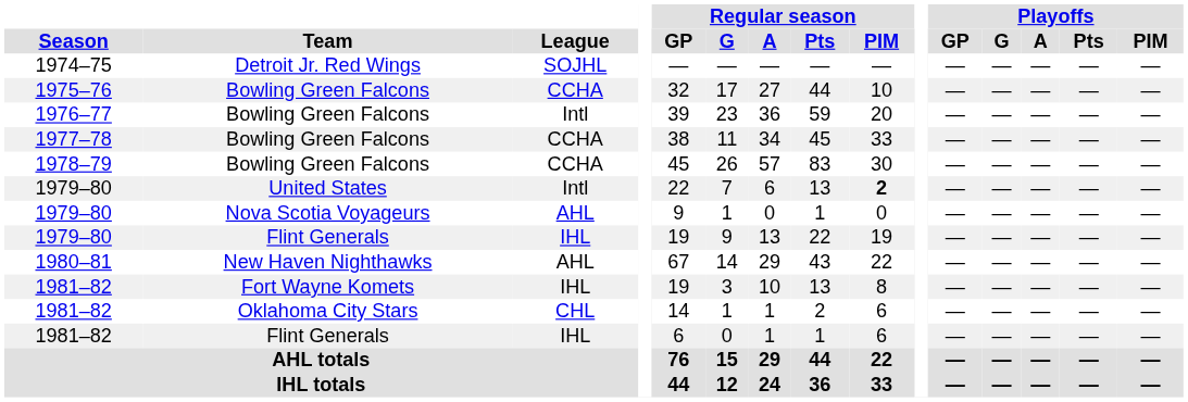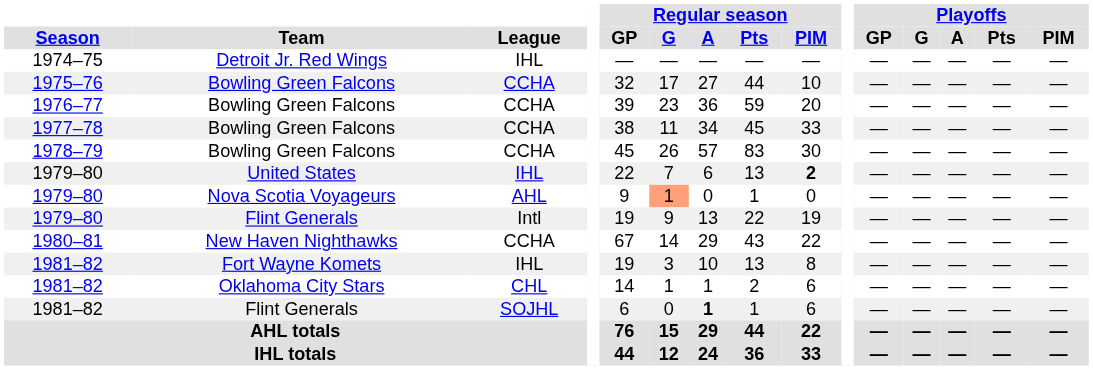 <table border="0" cellpadding="1" cellspacing="0" style="text-align:center; width:60em">
 <tr bgcolor="#e0e0e0">
 <th colspan="3" bgcolor="#ffffff"> </th>
 <th rowspan="99" bgcolor="#ffffff"> </th>
 <th colspan="5"><a href='#'>Regular season</a></th>
 <th rowspan="99" bgcolor="#ffffff"> </th>
 <th colspan="5"><a href='#'>Playoffs</a></th>
 </tr>
 <tr bgcolor="#e0e0e0">
 <th><a href='#'>Season</a></th>
 <th>Team</th>
 <th>League</th>
 <th>GP</th>
 <th><a href='#'>G</a></th>
 <th><a href='#'>A</a></th>
 <th><a href='#'>Pts</a></th>
 <th><a href='#'>PIM</a></th>
 <th>GP</th>
 <th>G</th>
 <th>A</th>
 <th>Pts</th>
 <th>PIM</th>
 </tr>
 <tr>
 <td>1974–75</td>
 <td><a href='#'>Detroit Jr. Red Wings</a></td>
-<td><a href='#'>SOJHL</a></td>
+<td>IHL</td>
 <td>—</td>
 <td>—</td>
 <td>—</td>
 <td>—</td>
 <td>—</td>
 <td>—</td>
 <td>—</td>
 <td>—</td>
 <td>—</td>
 <td>—</td>
 </tr>
 <tr bgcolor="#f0f0f0">
 <td><a href='#'>1975–76</a></td>
 <td><a href='#'>Bowling Green Falcons</a></td>
 <td><a href='#'>CCHA</a></td>
 <td>32</td>
 <td>17</td>
 <td>27</td>
 <td>44</td>
 <td>10</td>
 <td>—</td>
 <td>—</td>
 <td>—</td>
 <td>—</td>
 <td>—</td>
 </tr>
 <tr>
 <td><a href='#'>1976–77</a></td>
 <td>Bowling Green Falcons</td>
-<td>Intl</td>
+<td>CCHA</td>
 <td>39</td>
 <td>23</td>
 <td>36</td>
 <td>59</td>
 <td>20</td>
 <td>—</td>
 <td>—</td>
 <td>—</td>
 <td>—</td>
 <td>—</td>
 </tr>
 <tr bgcolor="#f0f0f0">
 <td><a href='#'>1977–78</a></td>
 <td>Bowling Green Falcons</td>
 <td>CCHA</td>
 <td>38</td>
 <td>11</td>
 <td>34</td>
 <td>45</td>
 <td>33</td>
 <td>—</td>
 <td>—</td>
 <td>—</td>
 <td>—</td>
 <td>—</td>
 </tr>
 <tr>
 <td><a href='#'>1978–79</a></td>
 <td>Bowling Green Falcons</td>
 <td>CCHA</td>
 <td>45</td>
 <td>26</td>
 <td>57</td>
 <td>83</td>
 <td>30</td>
 <td>—</td>
 <td>—</td>
 <td>—</td>
 <td>—</td>
 <td>—</td>
 </tr>
 <tr bgcolor="#f0f0f0">
 <td>1979–80</td>
 <td><a href='#'>United States</a></td>
-<td>Intl</td>
+<td><a href='#'>IHL</a></td>
 <td>22</td>
 <td>7</td>
 <td>6</td>
 <td>13</td>
 <td><strong>2</strong></td>
 <td>—</td>
 <td>—</td>
 <td>—</td>
 <td>—</td>
 <td>—</td>
 </tr>
 <tr>
 <td><a href='#'>1979–80</a></td>
 <td><a href='#'>Nova Scotia Voyageurs</a></td>
 <td><a href='#'>AHL</a></td>
 <td>9</td>
-<td>1</td>
+<td style="background: lightsalmon;">1</td>
 <td>0</td>
 <td>1</td>
 <td>0</td>
 <td>—</td>
 <td>—</td>
 <td>—</td>
 <td>—</td>
 <td>—</td>
 </tr>
 <tr bgcolor="#f0f0f0">
 <td><a href='#'>1979–80</a></td>
 <td><a href='#'>Flint Generals</a></td>
-<td><a href='#'>IHL</a></td>
+<td>Intl</td>
 <td>19</td>
 <td>9</td>
 <td>13</td>
 <td>22</td>
 <td>19</td>
 <td>—</td>
 <td>—</td>
 <td>—</td>
 <td>—</td>
 <td>—</td>
 </tr>
 <tr>
 <td><a href='#'>1980–81</a></td>
 <td><a href='#'>New Haven Nighthawks</a></td>
-<td>AHL</td>
+<td>CCHA</td>
 <td>67</td>
 <td>14</td>
 <td>29</td>
 <td>43</td>
 <td>22</td>
 <td>—</td>
 <td>—</td>
 <td>—</td>
 <td>—</td>
 <td>—</td>
 </tr>
 <tr bgcolor="#f0f0f0">
 <td><a href='#'>1981–82</a></td>
 <td><a href='#'>Fort Wayne Komets</a></td>
 <td>IHL</td>
 <td>19</td>
 <td>3</td>
 <td>10</td>
 <td>13</td>
 <td>8</td>
 <td>—</td>
 <td>—</td>
 <td>—</td>
 <td>—</td>
 <td>—</td>
 </tr>
 <tr>
 <td><a href='#'>1981–82</a></td>
 <td><a href='#'>Oklahoma City Stars</a></td>
 <td><a href='#'>CHL</a></td>
 <td>14</td>
 <td>1</td>
 <td>1</td>
 <td>2</td>
 <td>6</td>
 <td>—</td>
 <td>—</td>
 <td>—</td>
 <td>—</td>
 <td>—</td>
 </tr>
 <tr bgcolor="#f0f0f0">
 <td>1981–82</td>
 <td>Flint Generals</td>
-<td>IHL</td>
+<td><a href='#'>SOJHL</a></td>
 <td>6</td>
 <td>0</td>
-<td>1</td>
+<td><strong>1</strong></td>
 <td>1</td>
 <td>6</td>
 <td>—</td>
 <td>—</td>
 <td>—</td>
 <td>—</td>
 <td>—</td>
 </tr>
 <tr bgcolor="#e0e0e0">
 <th colspan="3">AHL totals</th>
 <th>76</th>
 <th>15</th>
 <th>29</th>
 <th>44</th>
 <th>22</th>
 <th>—</th>
 <th>—</th>
 <th>—</th>
 <th>—</th>
 <th>—</th>
 </tr>
 <tr bgcolor="#e0e0e0">
 <th colspan="3">IHL totals</th>
 <th>44</th>
 <th>12</th>
 <th>24</th>
 <th>36</th>
 <th>33</th>
 <th>—</th>
 <th>—</th>
 <th>—</th>
 <th>—</th>
 <th>—</th>
 </tr>
 </table>
